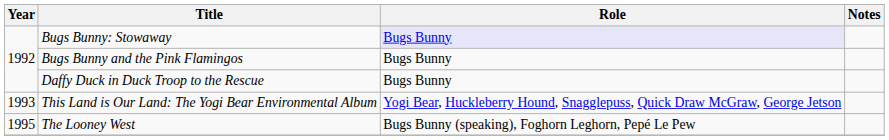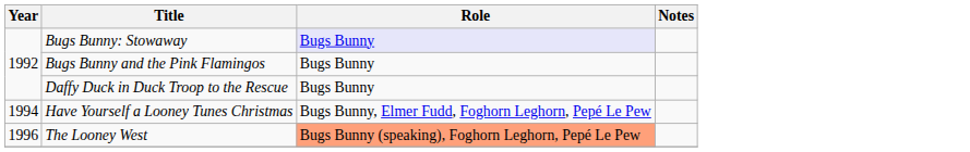 <table class="wikitable sortable">
 <tr>
 <th>Year</th>
 <th>Title</th>
 <th>Role</th>
 <th>Notes</th>
 </tr>
 <tr>
 <td rowspan="3">1992</td>
 <td><em>Bugs Bunny: Stowaway</em></td>
 <td style="background: lavender;"><a href='#'>Bugs Bunny</a></td>
 <td></td>
 </tr>
 <tr>
 <td><em>Bugs Bunny and the Pink Flamingos</em></td>
 <td>Bugs Bunny</td>
 <td></td>
 </tr>
 <tr>
 <td><em>Daffy Duck in Duck Troop to the Rescue</em></td>
 <td>Bugs Bunny</td>
 <td></td>
 </tr>
 <tr>
-<td>1993</td>
-<td><em>This Land is Our Land: The Yogi Bear Environmental Album</em></td>
-<td><a href='#'>Yogi Bear</a>, <a href='#'>Huckleberry Hound</a>, <a href='#'>Snagglepuss</a>, <a href='#'>Quick Draw McGraw</a>, <a href='#'>George Jetson</a></td>
+<td>1994</td>
+<td><em>Have Yourself a Looney Tunes Christmas</em></td>
+<td>Bugs Bunny, <a href='#'>Elmer Fudd</a>, <a href='#'>Foghorn Leghorn</a>, <a href='#'>Pepé Le Pew</a></td>
 <td></td>
 </tr>
 <tr>
-<td>1995</td>
+<td>1996</td>
 <td><em>The Looney West</em></td>
-<td>Bugs Bunny (speaking), Foghorn Leghorn, Pepé Le Pew</td>
+<td style="background: lightsalmon;">Bugs Bunny (speaking), Foghorn Leghorn, Pepé Le Pew</td>
 <td></td>
 </tr>
 <tr>
 </tr>
 </table>
